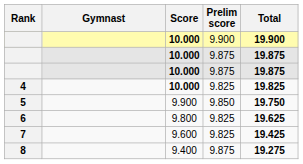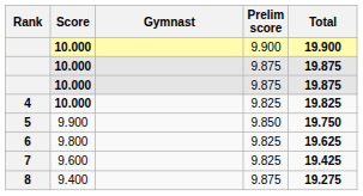 <table class="wikitable sortable" style="text-align:center; font-size:95%">
 <tr>
 <th scope="col" style="width:50px;">Rank</th>
+<th scope="col" style="width:50px;">Score</th>
 <th scope="col" style="width:180px;">Gymnast</th>
-<th scope="col" style="width:50px;">Score</th>
 <th scope="col" style="width:50px;">Prelim score</th>
 <th scope="col" style="width:80px;">Total</th>
 </tr>
 <tr style="background:#fffcaf;">
 <th scope=row style="text-align:center"></th>
+<td><strong>10.000</strong></td>
 <td style="text-align:left;"></td>
-<td><strong>10.000</strong></td>
 <td>9.900</td>
 <td><strong>19.900</strong></td>
 </tr>
 <tr style="background:#e5e5e5;">
 <th scope=row style="text-align:center"></th>
+<td><strong>10.000</strong></td>
 <td style="text-align:left;"></td>
-<td><strong>10.000</strong></td>
 <td>9.875</td>
 <td><strong>19.875</strong></td>
 </tr>
 <tr style="background:#e5e5e5;">
 <th scope=row style="text-align:center"></th>
+<td><strong>10.000</strong></td>
 <td style="text-align:left;"></td>
-<td><strong>10.000</strong></td>
 <td>9.875</td>
 <td><strong>19.875</strong></td>
 </tr>
 <tr>
 <th scope=row style="text-align:center">4</th>
+<td><strong>10.000</strong></td>
 <td style="text-align:left;"></td>
-<td><strong>10.000</strong></td>
 <td>9.825</td>
 <td><strong>19.825</strong></td>
 </tr>
 <tr>
 <th scope=row style="text-align:center">5</th>
+<td>9.900</td>
 <td style="text-align:left;"></td>
-<td>9.900</td>
 <td>9.850</td>
 <td><strong>19.750</strong></td>
 </tr>
 <tr>
 <th scope=row style="text-align:center">6</th>
+<td>9.800</td>
 <td style="text-align:left;"></td>
-<td>9.800</td>
 <td>9.825</td>
 <td><strong>19.625</strong></td>
 </tr>
 <tr>
 <th scope=row style="text-align:center">7</th>
+<td>9.600</td>
 <td style="text-align:left;"></td>
-<td>9.600</td>
 <td>9.825</td>
 <td><strong>19.425</strong></td>
 </tr>
 <tr>
 <th scope=row style="text-align:center">8</th>
+<td>9.400</td>
 <td style="text-align:left;"></td>
-<td>9.400</td>
 <td>9.875</td>
 <td><strong>19.275</strong></td>
 </tr>
 </table>
